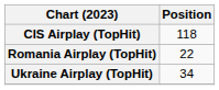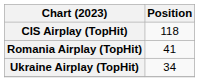 <table class="wikitable sortable plainrowheaders" style="text-align:center">
 <tr>
 <th scope="col">Chart (2023)</th>
 <th scope="col">Position</th>
 </tr>
 <tr>
 <th scope="row">CIS Airplay (TopHit)</th>
 <td>118</td>
 </tr>
 <tr>
 <th scope="row">Romania Airplay (TopHit)</th>
-<td>22</td>
+<td>41</td>
 </tr>
 <tr>
 <th scope="row">Ukraine Airplay (TopHit)</th>
 <td>34</td>
 </tr>
 <tr>
 </tr>
 </table>
